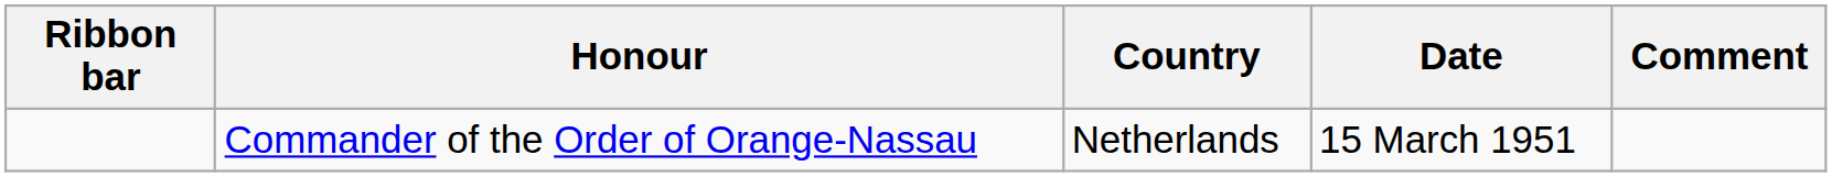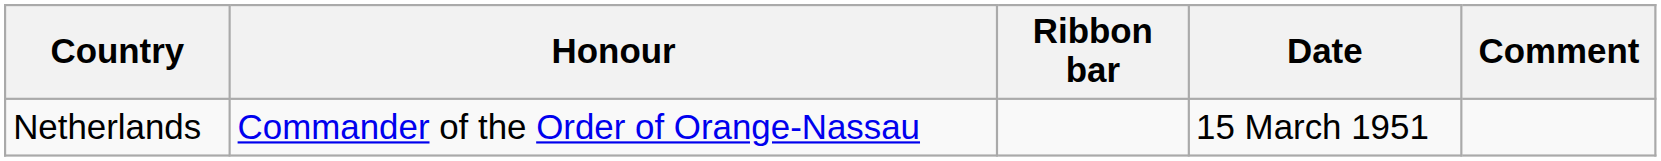 <table class="wikitable" style="width:60%;">
 <tr>
+<th>Country</th>
+<th>Honour</th>
 <th style="width:80px;">Ribbon bar</th>
-<th>Honour</th>
-<th>Country</th>
 <th>Date</th>
 <th>Comment</th>
 </tr>
 <tr>
+<td>Netherlands</td>
+<td><a href='#'>Commander</a> of the <a href='#'>Order of Orange-Nassau</a></td>
 <td></td>
-<td><a href='#'>Commander</a> of the <a href='#'>Order of Orange-Nassau</a></td>
-<td>Netherlands</td>
 <td>15 March 1951</td>
 <td></td>
 </tr>
 </table>
